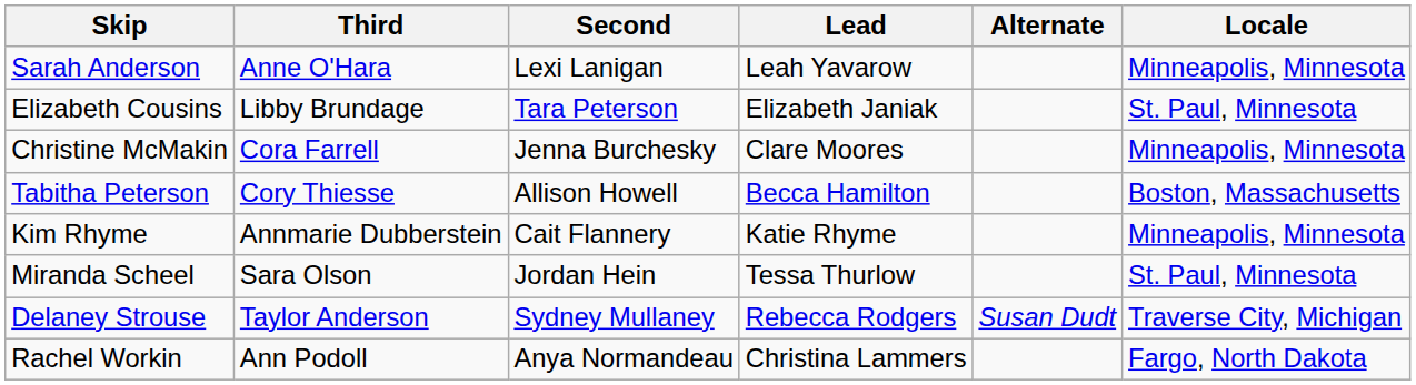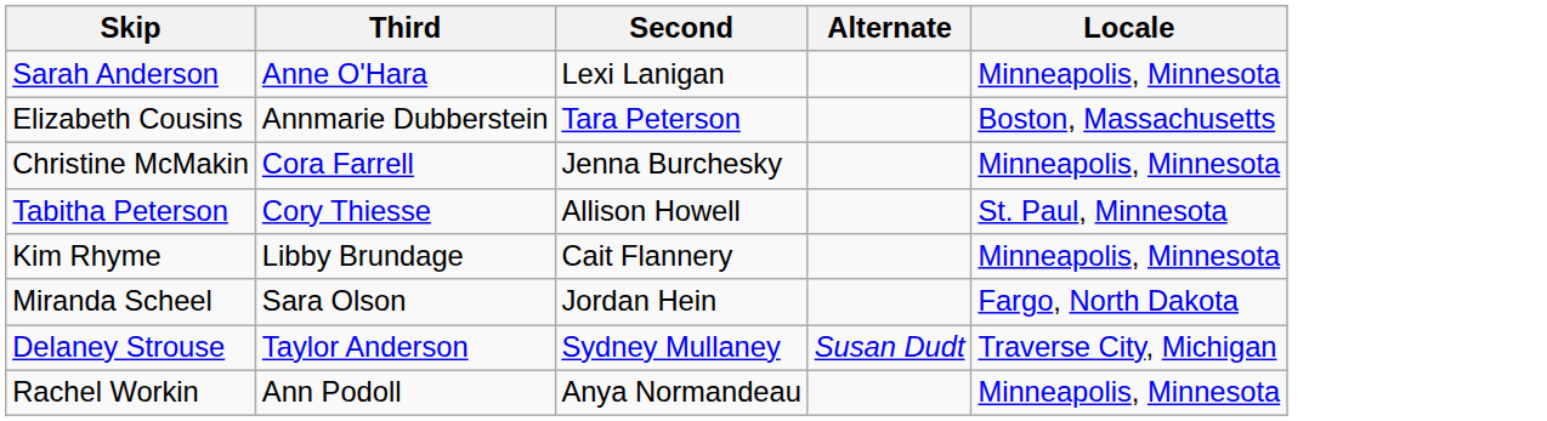 <table class="wikitable">
 <tr>
 <th scope="col">Skip</th>
 <th scope="col">Third</th>
 <th scope="col">Second</th>
-<th scope="col">Lead</th>
 <th scope="col">Alternate</th>
 <th scope="col">Locale</th>
 </tr>
 <tr>
 <td><a href='#'>Sarah Anderson</a></td>
 <td><a href='#'>Anne O'Hara</a></td>
 <td>Lexi Lanigan</td>
-<td>Leah Yavarow</td>
 <td></td>
 <td> <a href='#'>Minneapolis</a>, <a href='#'>Minnesota</a></td>
 </tr>
 <tr>
 <td>Elizabeth Cousins</td>
-<td>Libby Brundage</td>
+<td>Annmarie Dubberstein</td>
 <td><a href='#'>Tara Peterson</a></td>
-<td>Elizabeth Janiak</td>
 <td></td>
-<td> <a href='#'>St. Paul</a>, <a href='#'>Minnesota</a></td>
+<td> <a href='#'>Boston</a>, <a href='#'>Massachusetts</a></td>
 </tr>
 <tr>
 <td>Christine McMakin</td>
 <td><a href='#'>Cora Farrell</a></td>
 <td>Jenna Burchesky</td>
-<td>Clare Moores</td>
 <td></td>
 <td> <a href='#'>Minneapolis</a>, <a href='#'>Minnesota</a></td>
 </tr>
 <tr>
 <td><a href='#'>Tabitha Peterson</a></td>
 <td><a href='#'>Cory Thiesse</a></td>
 <td>Allison Howell</td>
-<td><a href='#'>Becca Hamilton</a></td>
 <td></td>
-<td> <a href='#'>Boston</a>, <a href='#'>Massachusetts</a></td>
+<td> <a href='#'>St. Paul</a>, <a href='#'>Minnesota</a></td>
 </tr>
 <tr>
 <td>Kim Rhyme</td>
-<td>Annmarie Dubberstein</td>
+<td>Libby Brundage</td>
 <td>Cait Flannery</td>
-<td>Katie Rhyme</td>
 <td></td>
 <td> <a href='#'>Minneapolis</a>, <a href='#'>Minnesota</a></td>
 </tr>
 <tr>
 <td>Miranda Scheel</td>
 <td>Sara Olson</td>
 <td>Jordan Hein</td>
-<td>Tessa Thurlow</td>
 <td></td>
-<td> <a href='#'>St. Paul</a>, <a href='#'>Minnesota</a></td>
+<td> <a href='#'>Fargo</a>, <a href='#'>North Dakota</a></td>
 </tr>
 <tr>
 <td><a href='#'>Delaney Strouse</a></td>
 <td><a href='#'>Taylor Anderson</a></td>
 <td><a href='#'>Sydney Mullaney</a></td>
-<td><a href='#'>Rebecca Rodgers</a></td>
 <td><em><a href='#'>Susan Dudt</a></em></td>
 <td> <a href='#'>Traverse City</a>, <a href='#'>Michigan</a></td>
 </tr>
 <tr>
 <td>Rachel Workin</td>
 <td>Ann Podoll</td>
 <td>Anya Normandeau</td>
-<td>Christina Lammers</td>
 <td></td>
-<td> <a href='#'>Fargo</a>, <a href='#'>North Dakota</a></td>
+<td> <a href='#'>Minneapolis</a>, <a href='#'>Minnesota</a></td>
 </tr>
 </table>
